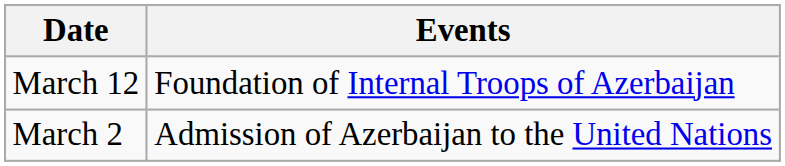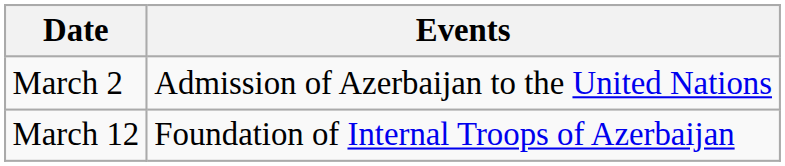 <table class="wikitable">
 <tr>
 <th>Date</th>
 <th>Events</th>
 </tr>
 <tr>
+<td>March 2</td>
+<td>Admission of Azerbaijan to the <a href='#'>United Nations</a></td>
+</tr>
+<tr>
 <td>March 12</td>
 <td>Foundation of <a href='#'>Internal Troops of Azerbaijan</a></td>
 </tr>
-<tr>
-<td>March 2</td>
-<td>Admission of Azerbaijan to the <a href='#'>United Nations</a></td>
-</tr>
 </table>
